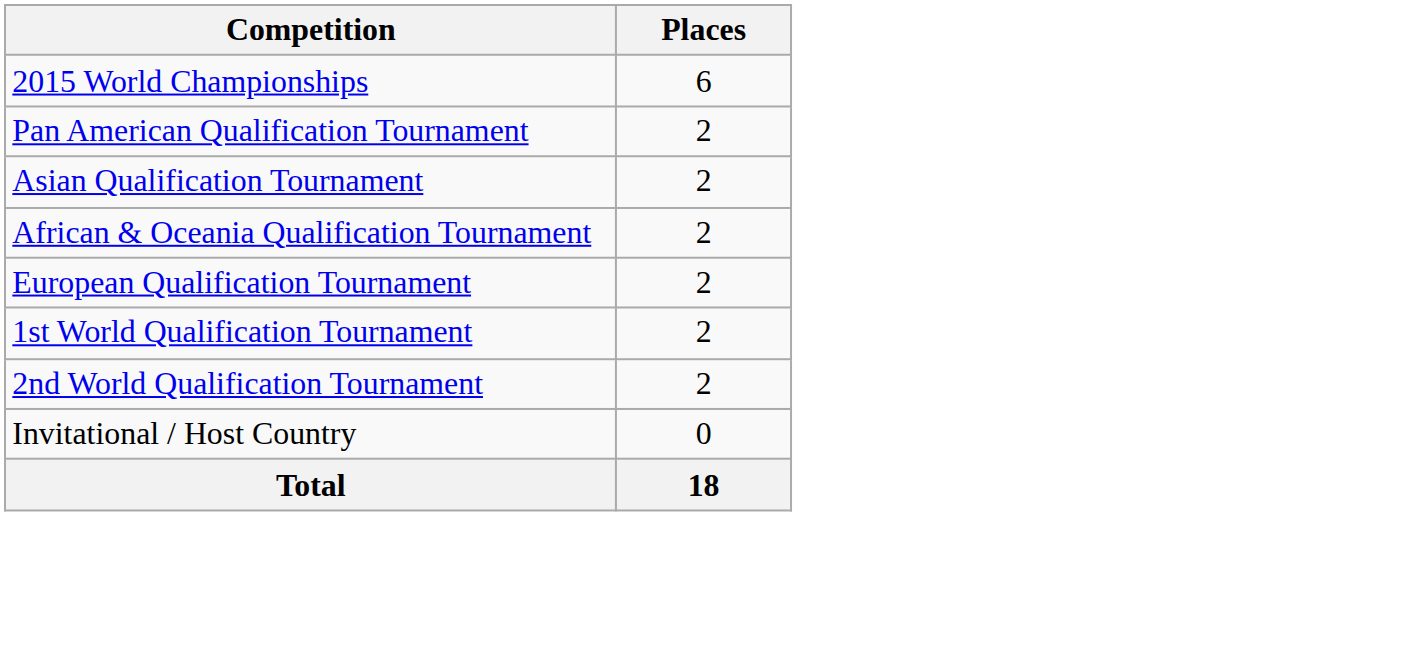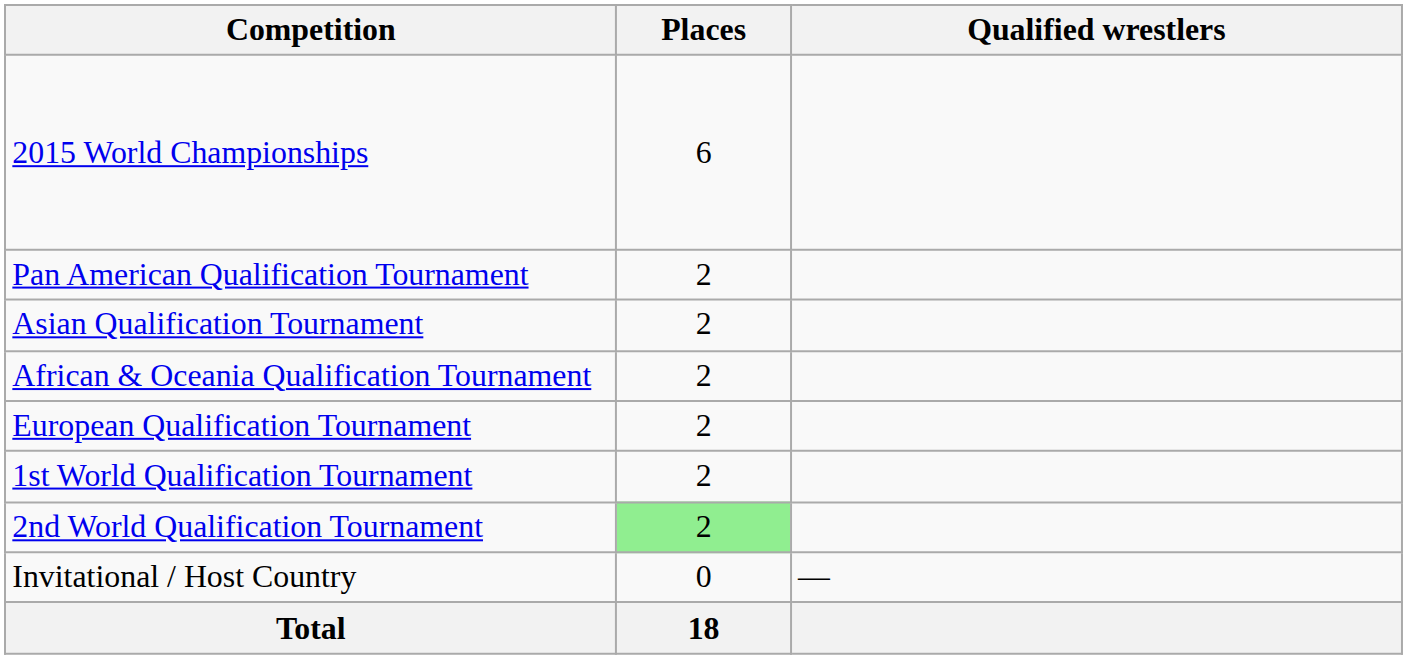 <table class = "wikitable">
 <tr>
 <th width=300>Competition</th>
 <th width=80>Places</th>
+<th width=300>Qualified wrestlers</th>
 </tr>
 <tr>
 <td><a href='#'>2015 World Championships</a></td>
 <td align="center">6</td>
+<td><br><br><br><br><br></td>
 </tr>
 <tr>
 <td><a href='#'>Pan American Qualification Tournament</a></td>
 <td align="center">2</td>
+<td><br></td>
 </tr>
 <tr>
 <td><a href='#'>Asian Qualification Tournament</a></td>
 <td align="center">2</td>
+<td><br></td>
 </tr>
 <tr>
 <td><a href='#'>African & Oceania Qualification Tournament</a></td>
 <td align="center">2</td>
+<td><br></td>
 </tr>
 <tr>
 <td><a href='#'>European Qualification Tournament</a></td>
 <td align="center">2</td>
+<td><br></td>
 </tr>
 <tr>
 <td><a href='#'>1st World Qualification Tournament</a></td>
 <td align="center">2</td>
+<td><br></td>
 </tr>
 <tr>
 <td><a href='#'>2nd World Qualification Tournament</a></td>
-<td align="center">2</td>
+<td align="center" style="background: lightgreen;">2</td>
+<td><br></td>
 </tr>
 <tr>
 <td>Invitational / Host Country</td>
 <td align="center">0</td>
+<td>—</td>
 </tr>
 <tr>
 <th>Total</th>
 <th>18</th>
+<th></th>
 </tr>
 </table>
